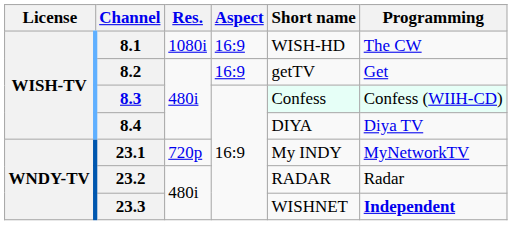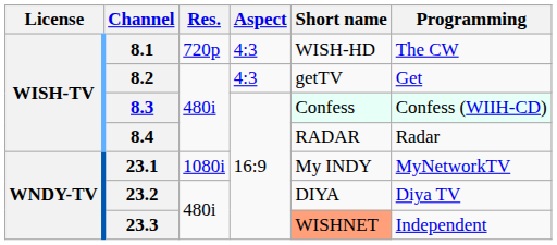 <table class="wikitable">
 <tr>
 <th scope = "col">License</th>
 <th scope = "col"><a href='#'>Channel</a></th>
 <th scope = "col"><a href='#'>Res.</a></th>
 <th scope = "col"><a href='#'>Aspect</a></th>
 <th scope = "col">Short name</th>
 <th scope = "col">Programming</th>
 </tr>
 <tr>
 <th rowspan = "4" style="border-right: 4px solid #60B0FF;">WISH-TV</th>
 <th scope = "row">8.1</th>
-<td><a href='#'>1080i</a></td>
-<td><a href='#'>16:9</a></td>
+<td><a href='#'>720p</a></td>
+<td><a href='#'>4:3</a></td>
 <td>WISH-HD</td>
 <td><a href='#'>The CW</a></td>
 </tr>
 <tr>
 <th scope = "row">8.2</th>
 <td rowspan="3"><a href='#'>480i</a></td>
-<td><a href='#'>16:9</a></td>
+<td><a href='#'>4:3</a></td>
 <td>getTV</td>
 <td><a href='#'>Get</a></td>
 </tr>
 <tr>
 <th scope = "row"><a href='#'>8.3</a></th>
 <td rowspan="5">16:9</td>
 <td style="background-color: #E6FFF7;">Confess</td>
 <td style="background-color: #E6FFF7;">Confess (<a href='#'>WIIH-CD</a>)</td>
 </tr>
 <tr>
 <th scope = "row">8.4</th>
-<td>DIYA</td>
-<td><a href='#'>Diya TV</a></td>
+<td>RADAR</td>
+<td>Radar</td>
 </tr>
 <tr>
 <th rowspan = "3" scope = "row" style="border-right: 4px solid #0057AF;">WNDY-TV</th>
 <th scope = "row">23.1</th>
-<td><a href='#'>720p</a></td>
+<td><a href='#'>1080i</a></td>
 <td>My INDY</td>
 <td><a href='#'>MyNetworkTV</a></td>
 </tr>
 <tr>
 <th scope = "row">23.2</th>
 <td rowspan=2>480i</td>
-<td>RADAR</td>
-<td>Radar</td>
+<td>DIYA</td>
+<td><a href='#'>Diya TV</a></td>
 </tr>
 <tr>
 <th scope = "row">23.3</th>
-<td>WISHNET</td>
-<td><strong><a href='#'>Independent</a></strong></td>
+<td style="background: lightsalmon;">WISHNET</td>
+<td><a href='#'>Independent</a></td>
 </tr>
 </table>
